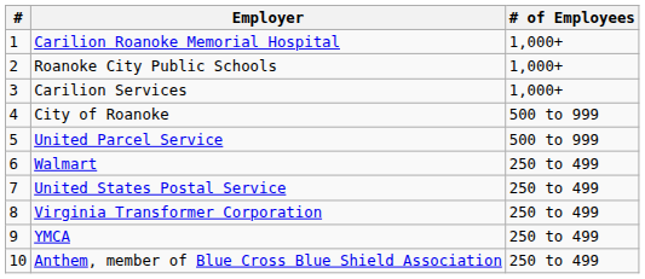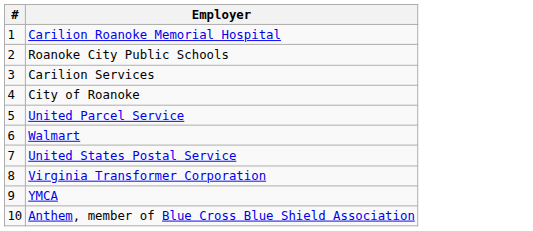 <table class="wikitable">
 <tr>
 <th>#</th>
 <th>Employer</th>
-<th># of Employees</th>
 </tr>
 <tr>
 <td>1</td>
 <td><a href='#'>Carilion Roanoke Memorial Hospital</a></td>
-<td>1,000+</td>
 </tr>
 <tr>
 <td>2</td>
 <td>Roanoke City Public Schools</td>
-<td>1,000+</td>
 </tr>
 <tr>
 <td>3</td>
 <td>Carilion Services</td>
-<td>1,000+</td>
 </tr>
 <tr>
 <td>4</td>
 <td>City of Roanoke</td>
-<td>500 to 999</td>
 </tr>
 <tr>
 <td>5</td>
 <td><a href='#'>United Parcel Service</a></td>
-<td>500 to 999</td>
 </tr>
 <tr>
 <td>6</td>
 <td><a href='#'>Walmart</a></td>
-<td>250 to 499</td>
 </tr>
 <tr>
 <td>7</td>
 <td><a href='#'>United States Postal Service</a></td>
-<td>250 to 499</td>
 </tr>
 <tr>
 <td>8</td>
 <td><a href='#'>Virginia Transformer Corporation</a></td>
-<td>250 to 499</td>
 </tr>
 <tr>
 <td>9</td>
 <td><a href='#'>YMCA</a></td>
-<td>250 to 499</td>
 </tr>
 <tr>
 <td>10</td>
 <td><a href='#'>Anthem</a>, member of <a href='#'>Blue Cross Blue Shield Association</a></td>
-<td>250 to 499</td>
 </tr>
 </table>
